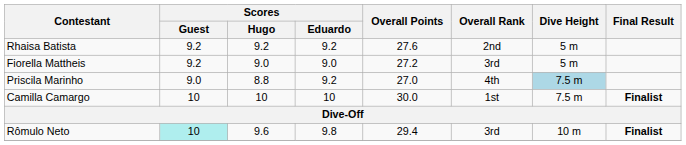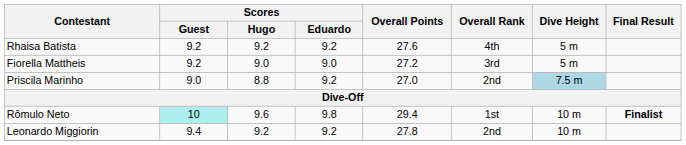 <table class="wikitable" style="text-align:center; width:80%;">
 <tr>
 <th style="width:23%;" rowspan="2">Contestant</th>
 <th colspan="3">Scores</th>
 <th rowspan="2">Overall Points</th>
 <th rowspan="2">Overall Rank</th>
 <th rowspan="2">Dive Height</th>
 <th rowspan="2">Final Result</th>
 </tr>
 <tr>
 <th style="width:10%;">Guest</th>
 <th style="width:10%;">Hugo</th>
 <th style="width:10%;">Eduardo</th>
 </tr>
 <tr>
 <td align="left">Rhaisa Batista</td>
 <td>9.2</td>
 <td>9.2</td>
 <td>9.2</td>
 <td>27.6</td>
-<td>2nd</td>
+<td>4th</td>
 <td>5 m</td>
 <td></td>
 </tr>
 <tr>
 <td align="left">Fiorella Mattheis</td>
 <td>9.2</td>
 <td>9.0</td>
 <td>9.0</td>
 <td>27.2</td>
 <td>3rd</td>
 <td>5 m</td>
 <td></td>
 </tr>
 <tr>
 <td align="left">Priscila Marinho</td>
 <td>9.0</td>
 <td>8.8</td>
 <td>9.2</td>
 <td>27.0</td>
-<td>4th</td>
+<td>2nd</td>
 <td style="background: lightblue;">7.5 m</td>
 <td></td>
-</tr>
-<tr>
-<td align="left">Camilla Camargo</td>
-<td>10</td>
-<td>10</td>
-<td>10</td>
-<td>30.0</td>
-<td>1st</td>
-<td>7.5 m</td>
-<td><strong>Finalist</strong></td>
 </tr>
 <tr>
 <th colspan=8>Dive-Off</th>
 </tr>
 <tr>
 <td align="left">Rômulo Neto</td>
 <td style="background: paleturquoise;">10</td>
 <td>9.6</td>
 <td>9.8</td>
 <td>29.4</td>
-<td>3rd</td>
+<td>1st</td>
 <td>10 m</td>
 <td><strong>Finalist</strong></td>
 </tr>
 <tr>
+<td align="left">Leonardo Miggiorin</td>
+<td>9.4</td>
+<td>9.2</td>
+<td>9.2</td>
+<td>27.8</td>
+<td>2nd</td>
+<td>10 m</td>
+<td></td>
+</tr>
+<tr>
 </tr>
 </table>
